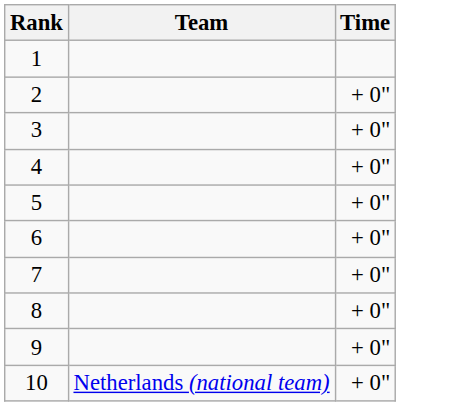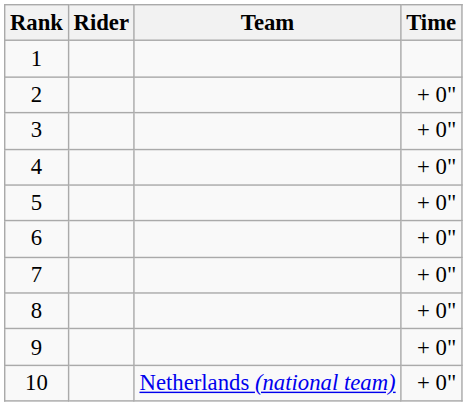 <table class="wikitable">
 <tr>
 <th scope="col">Rank</th>
+<th scope="col">Rider</th>
 <th scope="col">Team</th>
 <th scope="col">Time</th>
 </tr>
 <tr>
 <td style="text-align:center;">1</td>
 <td></td>
+<td></td>
 <td style="text-align:right;"></td>
 </tr>
 <tr>
 <td style="text-align:center;">2</td>
+<td></td>
 <td></td>
 <td style="text-align:right;">+ 0"</td>
 </tr>
 <tr>
 <td style="text-align:center;">3</td>
 <td></td>
+<td></td>
 <td style="text-align:right;">+ 0"</td>
 </tr>
 <tr>
 <td style="text-align:center;">4</td>
+<td></td>
 <td></td>
 <td style="text-align:right;">+ 0"</td>
 </tr>
 <tr>
 <td style="text-align:center;">5</td>
 <td></td>
+<td></td>
 <td style="text-align:right;">+ 0"</td>
 </tr>
 <tr>
 <td style="text-align:center;">6</td>
+<td></td>
 <td></td>
 <td style="text-align:right;">+ 0"</td>
 </tr>
 <tr>
 <td style="text-align:center;">7</td>
 <td></td>
+<td></td>
 <td style="text-align:right;">+ 0"</td>
 </tr>
 <tr>
 <td style="text-align:center;">8</td>
+<td></td>
 <td></td>
 <td style="text-align:right;">+ 0"</td>
 </tr>
 <tr>
 <td style="text-align:center;">9</td>
 <td></td>
+<td></td>
 <td style="text-align:right;">+ 0"</td>
 </tr>
 <tr>
 <td style="text-align:center;">10</td>
+<td></td>
 <td><a href='#'>Netherlands <em>(national team)</em></a></td>
 <td style="text-align:right;">+ 0"</td>
 </tr>
 </table>
